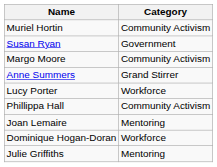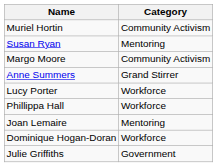 <table class="wikitable">
 <tr>
 <th>Name</th>
 <th>Category</th>
 </tr>
 <tr>
 <td>Muriel Hortin</td>
 <td>Community Activism</td>
 </tr>
 <tr>
 <td><a href='#'>Susan Ryan</a></td>
-<td>Government</td>
+<td>Mentoring</td>
 </tr>
 <tr>
 <td>Margo Moore</td>
 <td>Community Activism</td>
 </tr>
 <tr>
 <td><a href='#'>Anne Summers</a></td>
 <td>Grand Stirrer</td>
 </tr>
 <tr>
 <td>Lucy Porter</td>
 <td>Workforce</td>
 </tr>
 <tr>
 <td>Phillippa Hall</td>
-<td>Community Activism</td>
+<td>Workforce</td>
 </tr>
 <tr>
 <td>Joan Lemaire</td>
 <td>Mentoring</td>
 </tr>
 <tr>
 <td>Dominique Hogan-Doran</td>
 <td>Workforce</td>
 </tr>
 <tr>
 <td>Julie Griffiths</td>
-<td>Mentoring</td>
+<td>Government</td>
 </tr>
 </table>
